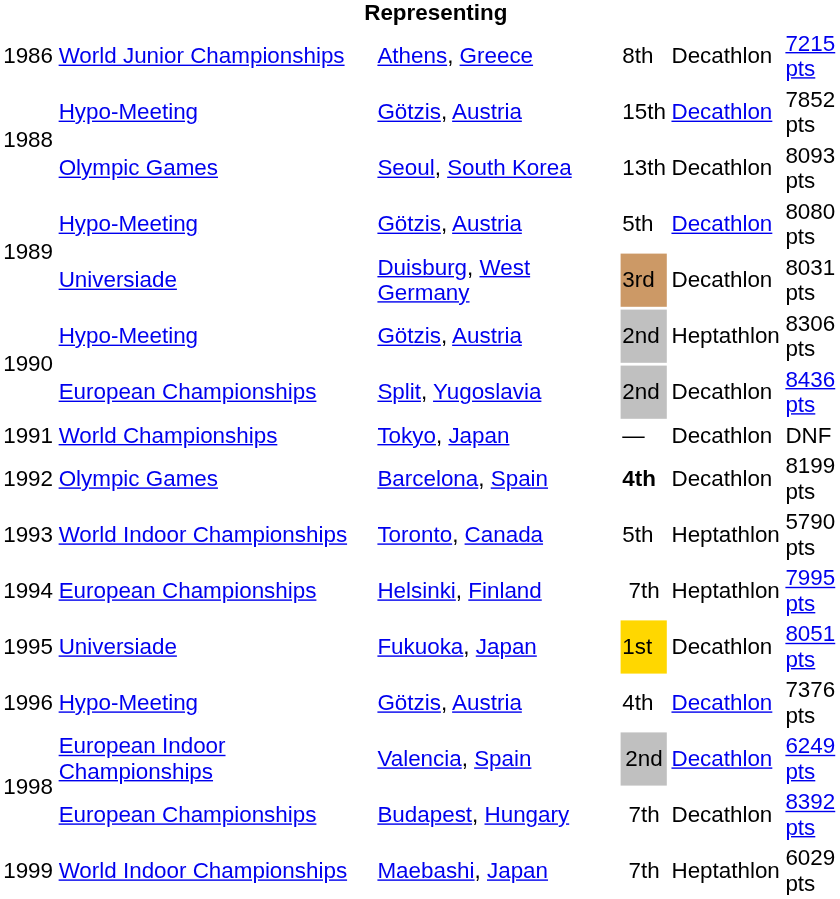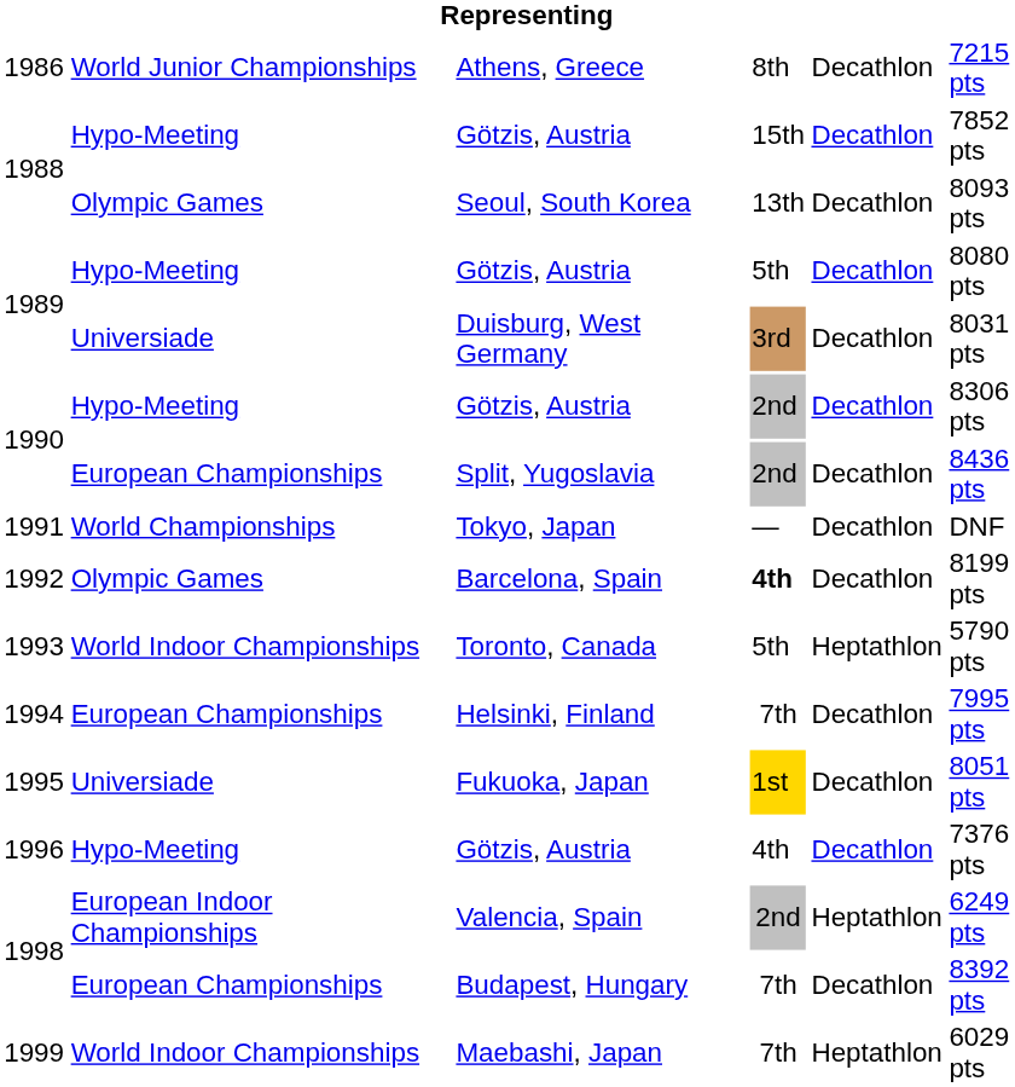 <table>
 <tr>
 <th colspan="6">Representing </th>
 </tr>
 <tr>
 <td>1986</td>
 <td><a href='#'>World Junior Championships</a></td>
 <td><a href='#'>Athens</a>, <a href='#'>Greece</a></td>
 <td>8th</td>
 <td>Decathlon</td>
 <td><a href='#'>7215 pts</a></td>
 </tr>
 <tr>
 <td rowspan=2>1988</td>
 <td><a href='#'>Hypo-Meeting</a></td>
 <td><a href='#'>Götzis</a>, <a href='#'>Austria</a></td>
 <td>15th</td>
 <td><a href='#'>Decathlon</a></td>
 <td>7852 pts</td>
 </tr>
 <tr>
 <td><a href='#'>Olympic Games</a></td>
 <td><a href='#'>Seoul</a>, <a href='#'>South Korea</a></td>
 <td>13th</td>
 <td>Decathlon</td>
 <td>8093 pts</td>
 </tr>
 <tr>
 <td rowspan=2>1989</td>
 <td><a href='#'>Hypo-Meeting</a></td>
 <td><a href='#'>Götzis</a>, <a href='#'>Austria</a></td>
 <td>5th</td>
 <td><a href='#'>Decathlon</a></td>
 <td>8080 pts</td>
 </tr>
 <tr>
 <td><a href='#'>Universiade</a></td>
 <td><a href='#'>Duisburg</a>, <a href='#'>West Germany</a></td>
 <td bgcolor="cc9966">3rd</td>
 <td>Decathlon</td>
 <td>8031 pts</td>
 </tr>
 <tr>
 <td rowspan=2>1990</td>
 <td><a href='#'>Hypo-Meeting</a></td>
 <td><a href='#'>Götzis</a>, <a href='#'>Austria</a></td>
 <td bgcolor="silver">2nd</td>
-<td>Heptathlon</td>
+<td><a href='#'>Decathlon</a></td>
 <td>8306 pts</td>
 </tr>
 <tr>
 <td><a href='#'>European Championships</a></td>
 <td><a href='#'>Split</a>, <a href='#'>Yugoslavia</a></td>
 <td bgcolor="silver">2nd</td>
 <td>Decathlon</td>
 <td><a href='#'>8436 pts</a></td>
 </tr>
 <tr>
 <td>1991</td>
 <td><a href='#'>World Championships</a></td>
 <td><a href='#'>Tokyo</a>, <a href='#'>Japan</a></td>
 <td>—</td>
 <td>Decathlon</td>
 <td>DNF</td>
 </tr>
 <tr>
 <td>1992</td>
 <td><a href='#'>Olympic Games</a></td>
 <td><a href='#'>Barcelona</a>, <a href='#'>Spain</a></td>
 <td><strong>4th</strong></td>
 <td>Decathlon</td>
 <td>8199 pts</td>
 </tr>
 <tr>
 <td>1993</td>
 <td><a href='#'>World Indoor Championships</a></td>
 <td><a href='#'>Toronto</a>, <a href='#'>Canada</a></td>
 <td>5th</td>
 <td>Heptathlon</td>
 <td>5790 pts</td>
 </tr>
 <tr>
 <td>1994</td>
 <td><a href='#'>European Championships</a></td>
 <td><a href='#'>Helsinki</a>, <a href='#'>Finland</a></td>
 <td align="center">7th</td>
-<td>Heptathlon</td>
+<td>Decathlon</td>
 <td><a href='#'>7995 pts</a></td>
 </tr>
 <tr>
 <td>1995</td>
 <td><a href='#'>Universiade</a></td>
 <td><a href='#'>Fukuoka</a>, <a href='#'>Japan</a></td>
 <td bgcolor="gold">1st</td>
 <td>Decathlon</td>
 <td><a href='#'>8051 pts</a></td>
 </tr>
 <tr>
 <td>1996</td>
 <td><a href='#'>Hypo-Meeting</a></td>
 <td><a href='#'>Götzis</a>, <a href='#'>Austria</a></td>
 <td>4th</td>
 <td><a href='#'>Decathlon</a></td>
 <td>7376 pts</td>
 </tr>
 <tr>
 <td rowspan=2>1998</td>
 <td><a href='#'>European Indoor Championships</a></td>
 <td><a href='#'>Valencia</a>, <a href='#'>Spain</a></td>
 <td bgcolor="silver" align="center">2nd</td>
-<td><a href='#'>Decathlon</a></td>
+<td>Heptathlon</td>
 <td><a href='#'>6249 pts</a></td>
 </tr>
 <tr>
 <td><a href='#'>European Championships</a></td>
 <td><a href='#'>Budapest</a>, <a href='#'>Hungary</a></td>
 <td align="center">7th</td>
 <td>Decathlon</td>
 <td><a href='#'>8392 pts</a></td>
 </tr>
 <tr>
 <td>1999</td>
 <td><a href='#'>World Indoor Championships</a></td>
 <td><a href='#'>Maebashi</a>, <a href='#'>Japan</a></td>
 <td align="center">7th</td>
 <td>Heptathlon</td>
 <td>6029 pts</td>
 </tr>
 </table>
